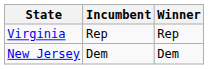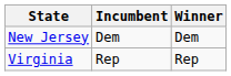 <table class="wikitable sortable">
 <tr>
 <th>State</th>
 <th>Incumbent</th>
 <th>Winner</th>
 </tr>
 <tr>
+<td><a href='#'>New Jersey</a></td>
+<td>Dem</td>
+<td>Dem</td>
+</tr>
+<tr>
 <td><a href='#'>Virginia</a></td>
 <td>Rep</td>
 <td>Rep</td>
 </tr>
-<tr>
-<td><a href='#'>New Jersey</a></td>
-<td>Dem</td>
-<td>Dem</td>
-</tr>
 </table>
